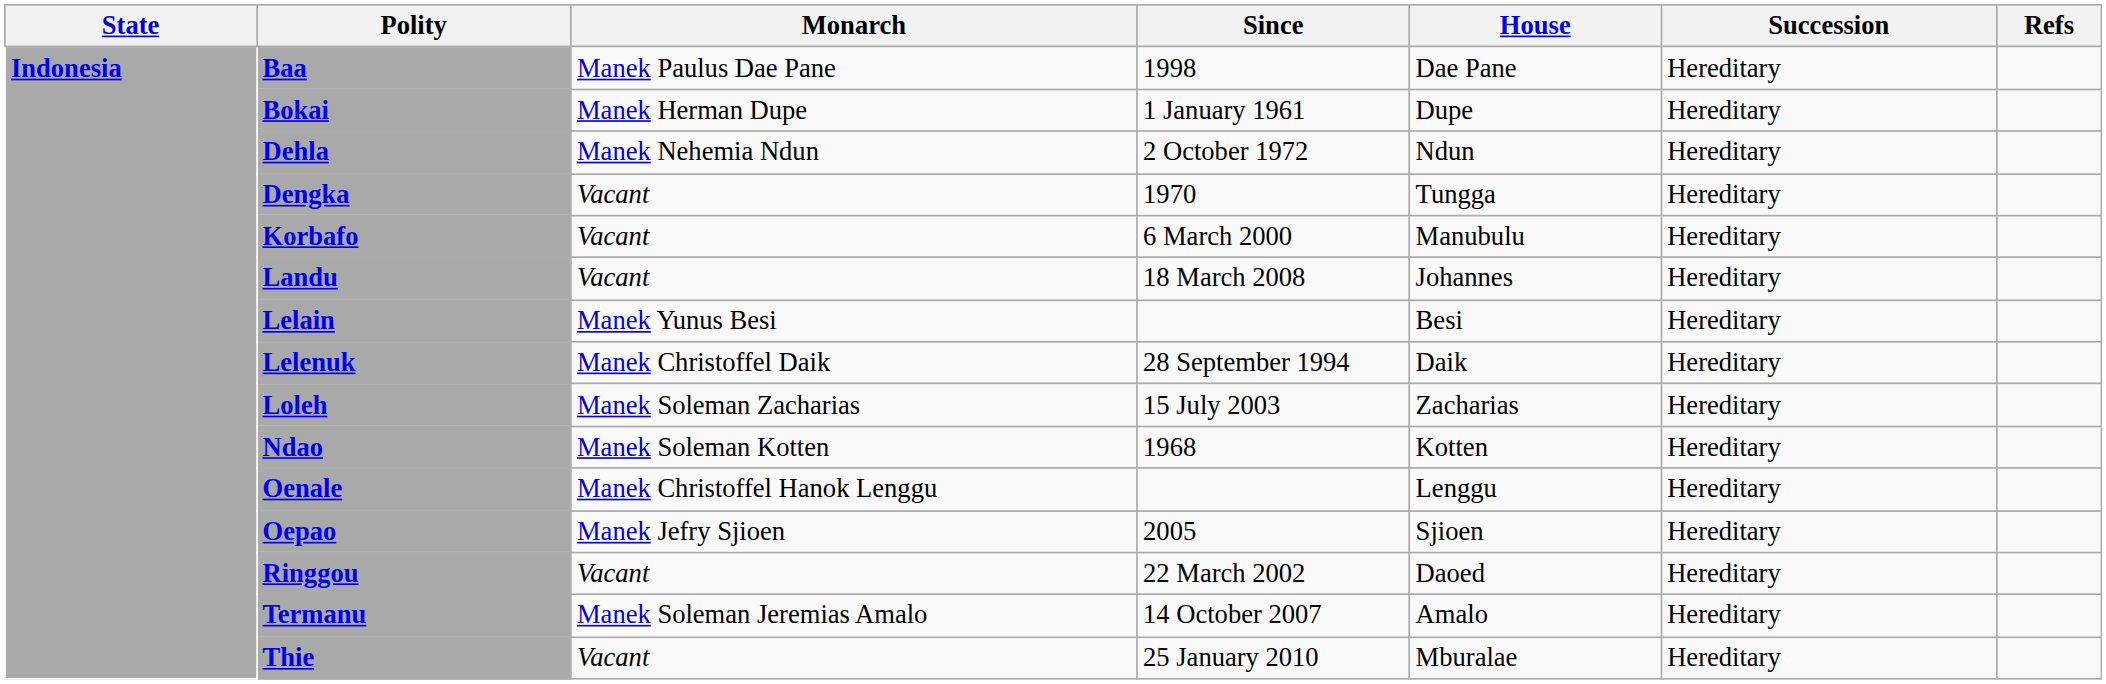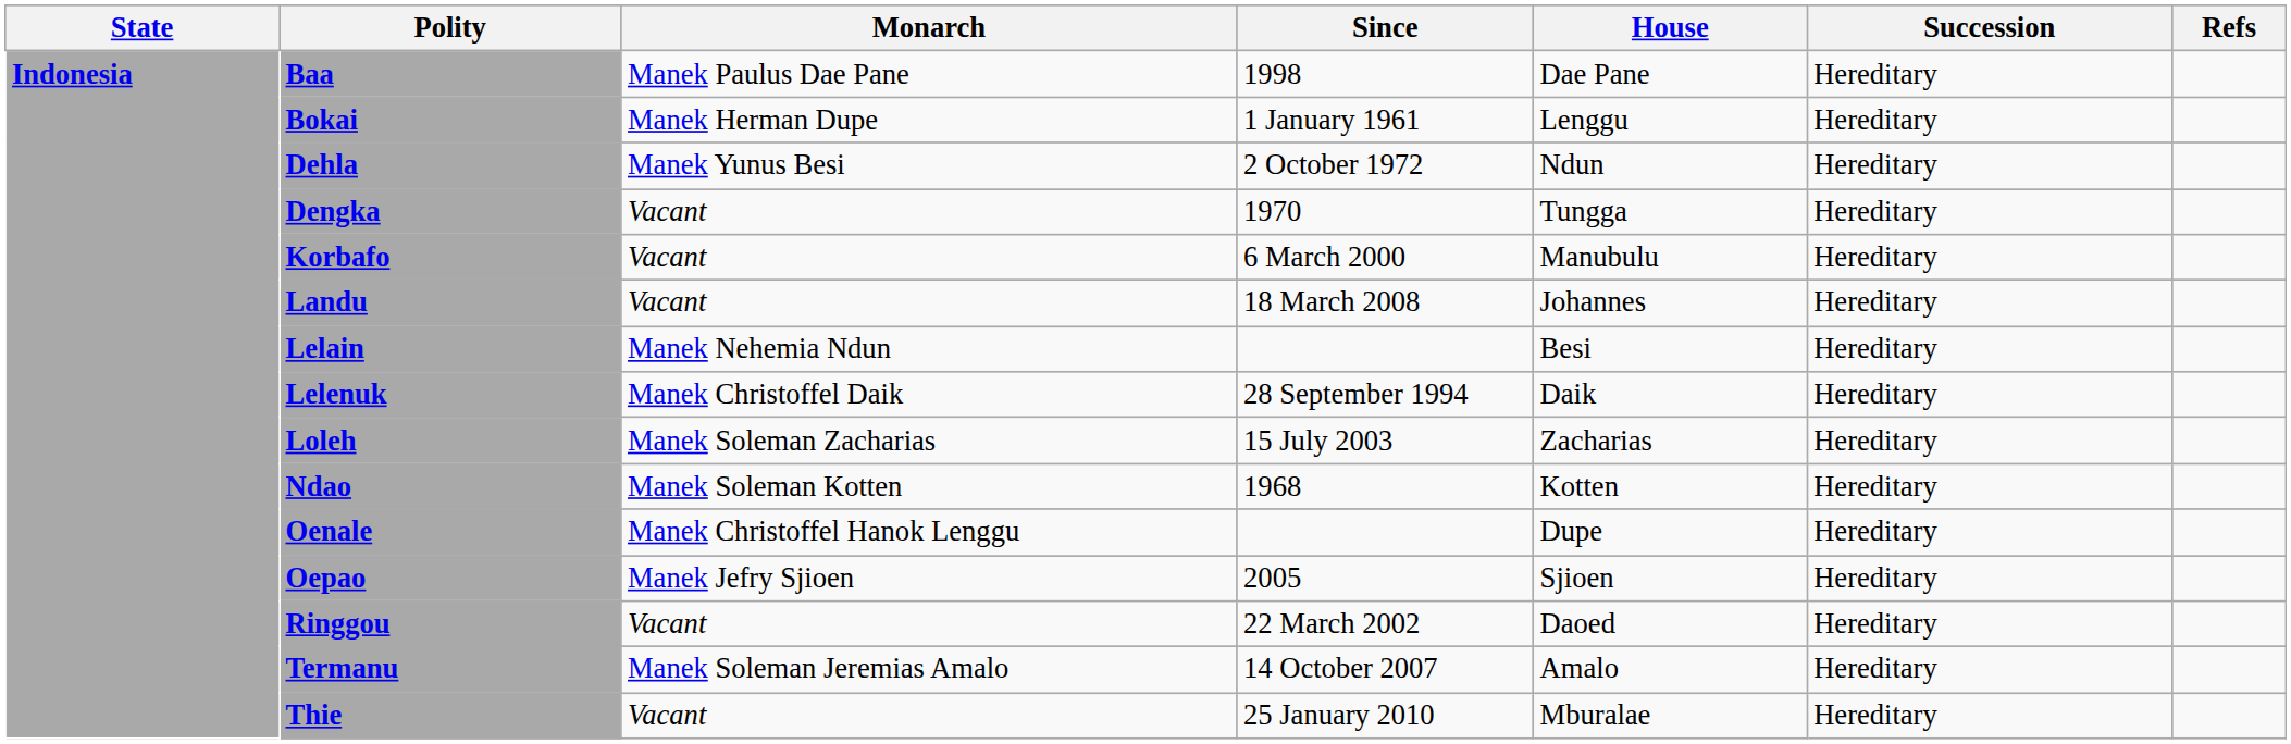 <table class="wikitable" width="100%">
 <tr>
 <th width="12%"><a href='#'>State</a></th>
 <th width="15%">Polity</th>
 <th width="27%">Monarch</th>
 <th width="13%">Since</th>
 <th width="12%"><a href='#'>House</a></th>
 <th width="16%">Succession</th>
 <th width="5%">Refs</th>
 </tr>
 <tr>
 <td bgcolor="#A9A9A9" rowspan="19" style="vertical-align: top; border-color: white;"> <strong><a href='#'><span>Indonesia</span></a></strong></td>
 <td bgcolor="#A9A9A9"><strong><a href='#'><span>Baa</span></a></strong></td>
 <td><a href='#'>Manek</a> Paulus Dae Pane</td>
 <td>1998</td>
 <td>Dae Pane</td>
 <td>Hereditary</td>
 <td align="center"><br></td>
 </tr>
 <tr>
 <td bgcolor="#A9A9A9"><strong><a href='#'><span>Bokai</span></a></strong></td>
 <td><a href='#'>Manek</a> Herman Dupe</td>
 <td>1 January 1961 </td>
-<td>Dupe</td>
+<td>Lenggu</td>
 <td>Hereditary</td>
 <td align="center"></td>
 </tr>
 <tr>
 <td bgcolor="#A9A9A9"><strong><a href='#'><span>Dehla</span></a></strong></td>
-<td><a href='#'>Manek</a> Nehemia Ndun</td>
+<td><a href='#'>Manek</a> Yunus Besi</td>
 <td>2 October 1972 </td>
 <td>Ndun</td>
 <td>Hereditary</td>
 <td align="center"></td>
 </tr>
 <tr>
 <td bgcolor="#A9A9A9"><strong><a href='#'><span>Dengka</span></a></strong></td>
 <td><em>Vacant</em> </td>
 <td>1970</td>
 <td>Tungga</td>
 <td>Hereditary</td>
 <td align="center"><br></td>
 </tr>
 <tr>
 <td bgcolor="#A9A9A9"><strong><a href='#'><span>Korbafo</span></a></strong></td>
 <td><em>Vacant</em> </td>
 <td>6 March 2000</td>
 <td>Manubulu</td>
 <td>Hereditary</td>
 <td align="center"></td>
 </tr>
 <tr>
 <td bgcolor="#A9A9A9"><strong><a href='#'><span>Landu</span></a></strong></td>
 <td><em>Vacant</em> </td>
 <td>18 March 2008</td>
 <td>Johannes</td>
 <td>Hereditary</td>
 <td align="center"></td>
 </tr>
 <tr>
 <td bgcolor="#A9A9A9"><strong><a href='#'><span>Lelain</span></a></strong></td>
-<td><a href='#'>Manek</a> Yunus Besi</td>
+<td><a href='#'>Manek</a> Nehemia Ndun</td>
 <td></td>
 <td>Besi</td>
 <td>Hereditary</td>
 <td align="center"></td>
 </tr>
 <tr>
 <td bgcolor="#A9A9A9"><strong><a href='#'><span>Lelenuk</span></a></strong></td>
 <td><a href='#'>Manek</a> Christoffel Daik</td>
 <td>28 September 1994</td>
 <td>Daik</td>
 <td>Hereditary</td>
 <td align="center"></td>
 </tr>
 <tr>
 <td bgcolor="#A9A9A9"><strong><a href='#'><span>Loleh</span></a></strong></td>
 <td><a href='#'>Manek</a> Soleman Zacharias</td>
 <td>15 July 2003 </td>
 <td>Zacharias</td>
 <td>Hereditary</td>
 <td align="center"></td>
 </tr>
 <tr>
 <td bgcolor="#A9A9A9"><strong><a href='#'><span>Ndao</span></a></strong></td>
 <td><a href='#'>Manek</a> Soleman Kotten</td>
 <td>1968</td>
 <td>Kotten</td>
 <td>Hereditary</td>
 <td align="center"></td>
 </tr>
 <tr>
 <td bgcolor="#A9A9A9"><strong><a href='#'><span>Oenale</span></a></strong></td>
 <td><a href='#'>Manek</a> Christoffel Hanok Lenggu</td>
 <td></td>
-<td>Lenggu</td>
+<td>Dupe</td>
 <td>Hereditary</td>
 <td align="center"></td>
 </tr>
 <tr>
 <td bgcolor="#A9A9A9"><strong><a href='#'><span>Oepao</span></a></strong></td>
 <td><a href='#'>Manek</a> Jefry Sjioen</td>
 <td>2005</td>
 <td>Sjioen</td>
 <td>Hereditary</td>
 <td align="center"></td>
 </tr>
 <tr>
 <td bgcolor="#A9A9A9"><strong><a href='#'><span>Ringgou</span></a></strong></td>
 <td><em>Vacant</em> </td>
 <td>22 March 2002</td>
 <td>Daoed</td>
 <td>Hereditary</td>
 <td align="center"><br></td>
 </tr>
 <tr>
 <td bgcolor="#A9A9A9"><strong><a href='#'><span>Termanu</span></a></strong></td>
 <td><a href='#'>Manek</a> Soleman Jeremias Amalo </td>
 <td>14 October 2007</td>
 <td>Amalo</td>
 <td>Hereditary</td>
 <td align="center"></td>
 </tr>
 <tr>
 <td bgcolor="#A9A9A9"><strong><a href='#'><span>Thie</span></a></strong></td>
 <td><em>Vacant</em> </td>
 <td>25 January 2010</td>
 <td>Mburalae</td>
 <td>Hereditary</td>
 <td align="center"></td>
 </tr>
 </table>
